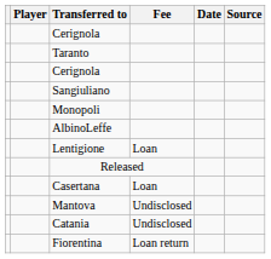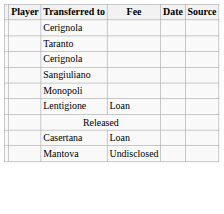 <table class="wikitable plainrowheaders sortable">
 <tr>
 <th></th>
 <th scope="col">Player</th>
 <th>Transferred to</th>
 <th style="width: 65px;">Fee</th>
 <th scope="col">Date</th>
 <th scope="col">Source</th>
 </tr>
 <tr>
 <td align="center"></td>
 <td></td>
 <td> Cerignola</td>
 <td></td>
 <td></td>
 <td></td>
 </tr>
 <tr>
 <td align="center"></td>
 <td></td>
 <td> Taranto</td>
 <td></td>
 <td></td>
 <td></td>
 </tr>
 <tr>
 <td align="center"></td>
 <td></td>
 <td> Cerignola</td>
 <td></td>
 <td></td>
 <td></td>
 </tr>
 <tr>
 <td align="center"></td>
 <td></td>
 <td> Sangiuliano</td>
 <td></td>
 <td></td>
 <td></td>
 </tr>
 <tr>
 <td align="center"></td>
 <td></td>
 <td> Monopoli</td>
 <td></td>
 <td></td>
 <td></td>
 </tr>
 <tr>
 <td align="center"></td>
 <td></td>
-<td> AlbinoLeffe</td>
-<td></td>
-<td></td>
-<td></td>
-</tr>
-<tr>
-<td align="center"></td>
-<td></td>
 <td> Lentigione</td>
 <td>Loan</td>
 <td></td>
 <td></td>
 </tr>
 <tr>
 <td align="center"></td>
 <td></td>
 <td colspan="2" style="text-align: center;">Released</td>
 <td></td>
 <td></td>
 </tr>
 <tr>
 <td align="center"></td>
 <td></td>
 <td> Casertana</td>
 <td>Loan</td>
 <td></td>
 <td></td>
 </tr>
 <tr>
 <td align="center"></td>
 <td></td>
 <td> Mantova</td>
 <td>Undisclosed</td>
 <td></td>
 <td></td>
 </tr>
-<tr>
-<td align="center"></td>
-<td></td>
-<td> Catania</td>
-<td>Undisclosed</td>
-<td></td>
-<td></td>
-</tr>
-<tr>
-<td align="center"></td>
-<td></td>
-<td> Fiorentina</td>
-<td>Loan return</td>
-<td></td>
-<td></td>
-</tr>
 </table>
